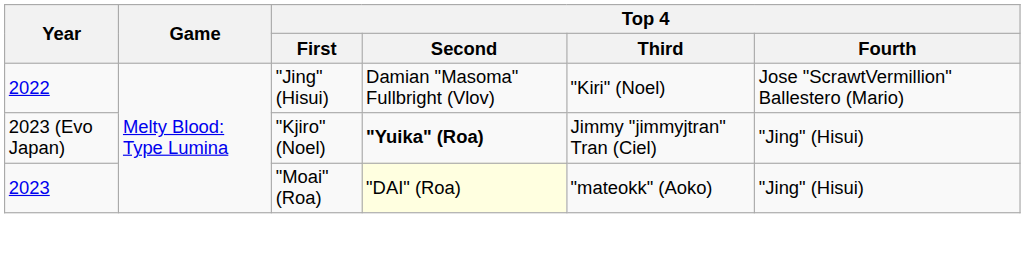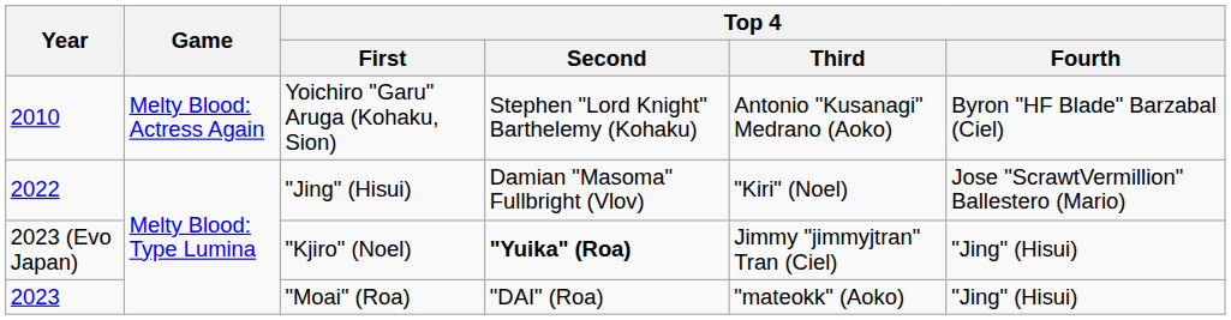 <table class="wikitable sortable" width=100%>
 <tr>
 <th rowspan=2>Year</th>
 <th rowspan=2>Game</th>
 <th colspan=4>Top 4</th>
 </tr>
 <tr>
 <th>First</th>
 <th>Second</th>
 <th>Third</th>
 <th>Fourth</th>
+</tr>
+<tr>
+<td><a href='#'>2010</a></td>
+<td><a href='#'>Melty Blood: Actress Again</a></td>
+<td> Yoichiro "Garu" Aruga (Kohaku, Sion)</td>
+<td> Stephen "Lord Knight" Barthelemy (Kohaku)</td>
+<td> Antonio "Kusanagi" Medrano (Aoko)</td>
+<td> Byron "HF Blade" Barzabal (Ciel)</td>
 </tr>
 <tr>
 <td><a href='#'>2022</a></td>
 <td rowspan="3"><a href='#'>Melty Blood: Type Lumina</a></td>
 <td> "Jing" (Hisui)</td>
 <td> Damian "Masoma" Fullbright (Vlov)</td>
 <td> "Kiri" (Noel)</td>
 <td> Jose "ScrawtVermillion" Ballestero (Mario)</td>
 </tr>
 <tr>
 <td>2023 (Evo Japan)</td>
 <td> "Kjiro" (Noel)</td>
 <td><strong> "Yuika" (Roa)</strong></td>
 <td> Jimmy "jimmyjtran" Tran (Ciel)</td>
 <td> "Jing" (Hisui)</td>
 </tr>
 <tr>
 <td><a href='#'>2023</a></td>
 <td> "Moai" (Roa)</td>
-<td style="background: lightyellow;"> "DAI" (Roa)</td>
+<td> "DAI" (Roa)</td>
 <td> "mateokk" (Aoko)</td>
 <td> "Jing" (Hisui)</td>
 </tr>
 </table>
